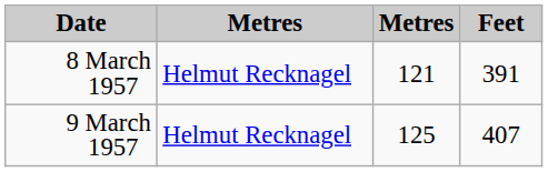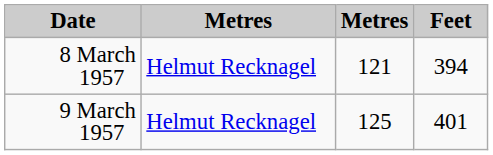 <table class="wikitable sortable" style="text-align:left; line-height:16px; width:27%;">
 <tr>
 <th style="background-color: #ccc;" width="89">Date</th>
 <th style="background-color: #ccc;" width="130">Metres</th>
 <th style="background-color: #ccc;" width="45">Metres</th>
 <th style="background-color: #ccc;" width="45">Feet</th>
 </tr>
 <tr>
 <td align=right>8 March 1957  </td>
 <td> <a href='#'>Helmut Recknagel</a></td>
 <td align=center>121</td>
-<td align=center>391</td>
+<td align=center>394</td>
 </tr>
 <tr>
 <td align=right>9 March 1957  </td>
 <td> <a href='#'>Helmut Recknagel</a></td>
 <td align=center>125</td>
-<td align=center>407</td>
+<td align=center>401</td>
 </tr>
 </table>
